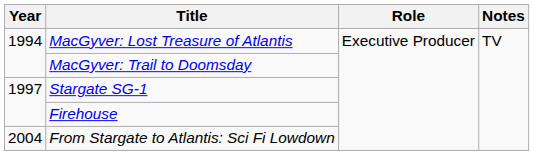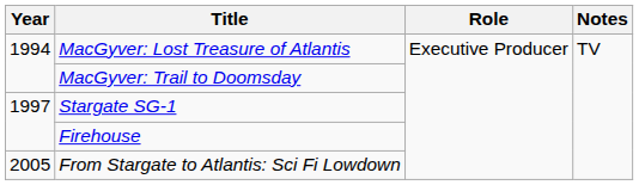 <table class="wikitable sortable">
 <tr>
 <th>Year</th>
 <th>Title</th>
 <th>Role</th>
 <th class="unsortable">Notes</th>
 </tr>
 <tr valign="top">
 <td rowspan="2">1994</td>
 <td><em><a href='#'>MacGyver: Lost Treasure of Atlantis</a></em></td>
 <td rowspan="5">Executive Producer</td>
 <td rowspan="5">TV</td>
 </tr>
 <tr valign="top">
 <td><em><a href='#'>MacGyver: Trail to Doomsday</a></em></td>
 </tr>
 <tr valign="top">
 <td rowspan="2">1997</td>
 <td><em><a href='#'>Stargate SG-1</a></em></td>
 </tr>
 <tr valign="top">
 <td><em><a href='#'>Firehouse</a></em></td>
 </tr>
 <tr valign="top">
-<td>2004</td>
+<td>2005</td>
 <td><em>From Stargate to Atlantis: Sci Fi Lowdown</em></td>
 </tr>
 </table>
